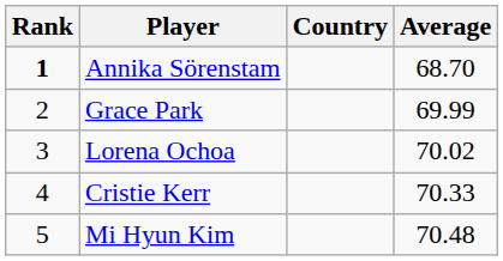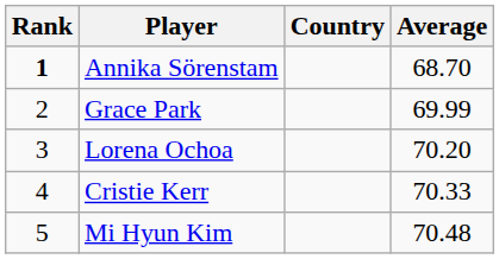 <table class=wikitable style=text-align:center>
 <tr>
 <th>Rank</th>
 <th>Player</th>
 <th>Country</th>
 <th>Average</th>
 </tr>
 <tr>
 <td><strong>1</strong></td>
 <td align=left><a href='#'>Annika Sörenstam</a></td>
 <td align=left></td>
 <td>68.70</td>
 </tr>
 <tr>
 <td>2</td>
 <td align=left><a href='#'>Grace Park</a></td>
 <td align=left></td>
 <td>69.99</td>
 </tr>
 <tr>
 <td>3</td>
 <td align=left><a href='#'>Lorena Ochoa</a></td>
 <td align=left></td>
-<td>70.02</td>
+<td>70.20</td>
 </tr>
 <tr>
 <td>4</td>
 <td align=left><a href='#'>Cristie Kerr</a></td>
 <td align=left></td>
 <td>70.33</td>
 </tr>
 <tr>
 <td>5</td>
 <td align=left><a href='#'>Mi Hyun Kim</a></td>
 <td align=left></td>
 <td>70.48</td>
 </tr>
 </table>
